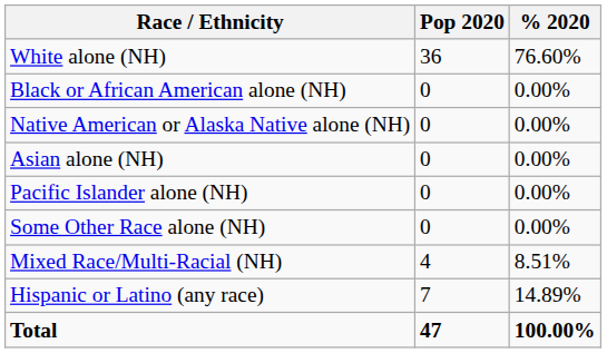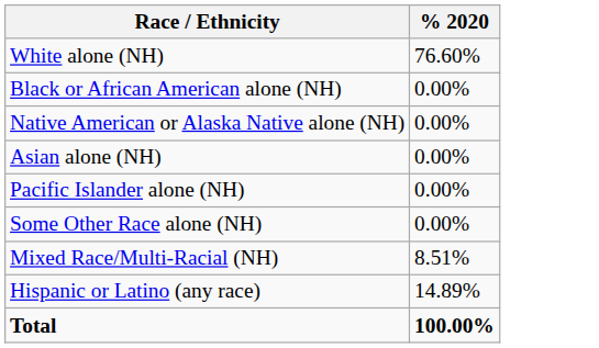 <table class="wikitable">
 <tr>
 <th>Race / Ethnicity</th>
-<th>Pop 2020</th>
 <th>% 2020</th>
 </tr>
 <tr>
 <td><a href='#'>White</a> alone (NH)</td>
-<td>36</td>
 <td>76.60%</td>
 </tr>
 <tr>
 <td><a href='#'>Black or African American</a> alone (NH)</td>
-<td>0</td>
 <td>0.00%</td>
 </tr>
 <tr>
 <td><a href='#'>Native American</a> or <a href='#'>Alaska Native</a> alone (NH)</td>
-<td>0</td>
 <td>0.00%</td>
 </tr>
 <tr>
 <td><a href='#'>Asian</a> alone (NH)</td>
-<td>0</td>
 <td>0.00%</td>
 </tr>
 <tr>
 <td><a href='#'>Pacific Islander</a> alone (NH)</td>
-<td>0</td>
 <td>0.00%</td>
 </tr>
 <tr>
 <td><a href='#'>Some Other Race</a> alone (NH)</td>
-<td>0</td>
 <td>0.00%</td>
 </tr>
 <tr>
 <td><a href='#'>Mixed Race/Multi-Racial</a> (NH)</td>
-<td>4</td>
 <td>8.51%</td>
 </tr>
 <tr>
 <td><a href='#'>Hispanic or Latino</a> (any race)</td>
-<td>7</td>
 <td>14.89%</td>
 </tr>
 <tr>
 <td><strong>Total</strong></td>
-<td><strong>47</strong></td>
 <td><strong>100.00%</strong></td>
 </tr>
 </table>
